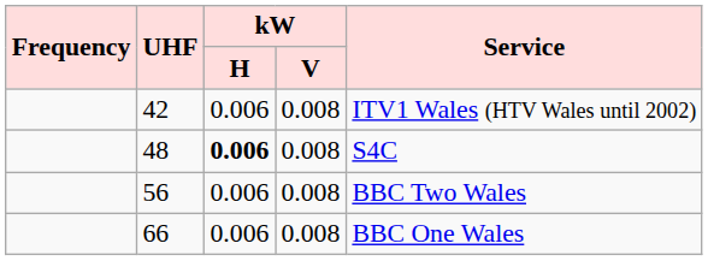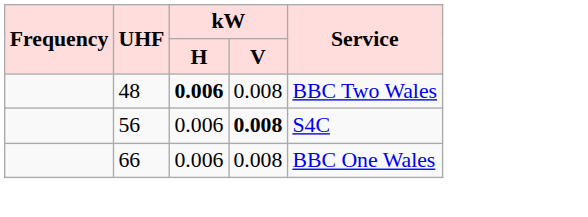 <table class="wikitable sortable">
 <tr>
 <th style="background: #ffdddd; color: black; vertical-align: middle; text-align: center; " class="table-no2" rowspan=2>Frequency</th>
 <th style="background: #ffdddd; color: black; vertical-align: middle; text-align: center; " class="table-no2" rowspan=2>UHF</th>
 <th style="background: #ffdddd; color: black; vertical-align: middle; text-align: center; " class="table-no2" colspan=2>kW</th>
 <th style="background: #ffdddd; color: black; vertical-align: middle; text-align: center; " class="table-no2" rowspan=2>Service</th>
 </tr>
 <tr>
 <th style="background: #ffdddd; color: black; vertical-align: middle; text-align: center; " class="table-no2">H</th>
 <th style="background: #ffdddd; color: black; vertical-align: middle; text-align: center; " class="table-no2">V</th>
 </tr>
 <tr>
 <td></td>
-<td>42</td>
-<td>0.006</td>
-<td>0.008</td>
-<td><a href='#'>ITV1 Wales</a> <small>(HTV Wales until 2002)</small></td>
-</tr>
-<tr>
-<td></td>
 <td>48</td>
 <td><strong>0.006</strong></td>
 <td>0.008</td>
-<td><a href='#'>S4C</a></td>
+<td><a href='#'>BBC Two Wales</a></td>
 </tr>
 <tr>
 <td></td>
 <td>56</td>
 <td>0.006</td>
-<td>0.008</td>
-<td><a href='#'>BBC Two Wales</a></td>
+<td><strong>0.008</strong></td>
+<td><a href='#'>S4C</a></td>
 </tr>
 <tr>
 <td></td>
 <td>66</td>
 <td>0.006</td>
 <td>0.008</td>
 <td><a href='#'>BBC One Wales</a></td>
 </tr>
 </table>
